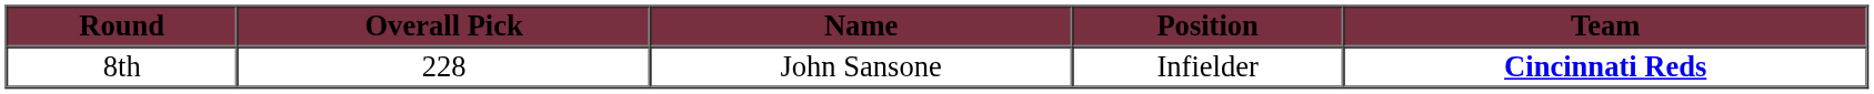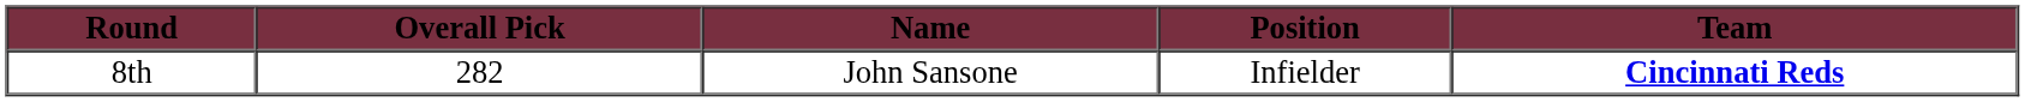 <table cellpadding="1" border="1" cellspacing="0" width="80%">
 <tr>
 <th bgcolor="#782F40"><span>Round</span></th>
 <th bgcolor="#782F40"><span>Overall Pick</span></th>
 <th bgcolor="#782F40"><span>Name</span></th>
 <th bgcolor="#782F40"><span>Position</span></th>
 <th bgcolor="#782F40"><span>Team</span></th>
 </tr>
 <tr align="center">
 <td>8th</td>
-<td>228</td>
+<td>282</td>
 <td>John Sansone</td>
 <td>Infielder</td>
 <td><strong><a href='#'>Cincinnati Reds</a></strong></td>
 </tr>
 <tr style="background: #e3e3e3;">
 </tr>
 <tr>
 </tr>
 </table>
